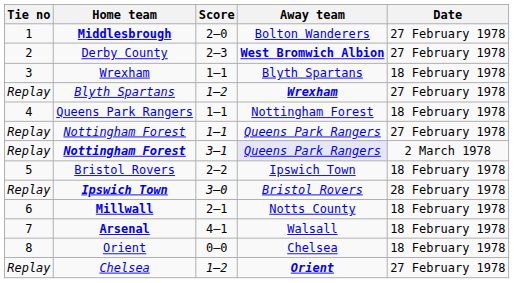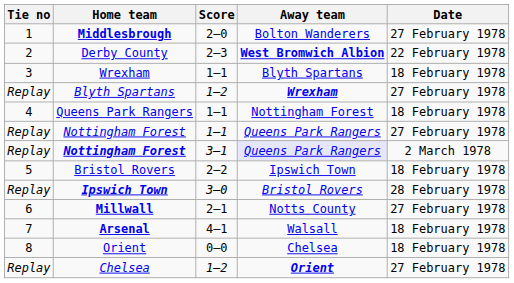 <table class="wikitable" style="text-align: center">
 <tr>
 <th>Tie no</th>
 <th>Home team</th>
 <th>Score</th>
 <th>Away team</th>
 <th>Date</th>
 </tr>
 <tr>
 <td>1</td>
 <td><strong><a href='#'>Middlesbrough</a></strong></td>
 <td>2–0</td>
 <td><a href='#'>Bolton Wanderers</a></td>
 <td>27 February 1978</td>
 </tr>
 <tr>
 <td>2</td>
 <td><a href='#'>Derby County</a></td>
 <td>2–3</td>
 <td><strong><a href='#'>West Bromwich Albion</a></strong></td>
-<td>27 February 1978</td>
+<td>22 February 1978</td>
 </tr>
 <tr>
 <td>3</td>
 <td><a href='#'>Wrexham</a></td>
 <td>1–1</td>
 <td><a href='#'>Blyth Spartans</a></td>
 <td>18 February 1978</td>
 </tr>
 <tr>
 <td><em>Replay</em></td>
 <td><em><a href='#'>Blyth Spartans</a></em></td>
 <td><em>1–2</em></td>
 <td><strong><em><a href='#'>Wrexham</a></em></strong></td>
 <td>27 February 1978</td>
 </tr>
 <tr>
 <td>4</td>
 <td><a href='#'>Queens Park Rangers</a></td>
 <td>1–1</td>
 <td><a href='#'>Nottingham Forest</a></td>
 <td>18 February 1978</td>
 </tr>
 <tr>
 <td><em>Replay</em></td>
 <td><em><a href='#'>Nottingham Forest</a></em></td>
 <td><em>1–1</em></td>
 <td><em><a href='#'>Queens Park Rangers</a></em></td>
 <td>27 February 1978</td>
 </tr>
 <tr>
 <td><em>Replay</em></td>
 <td><strong><em><a href='#'>Nottingham Forest</a></em></strong></td>
 <td><em>3–1</em></td>
 <td style="background: lavender;"><em><a href='#'>Queens Park Rangers</a></em></td>
 <td>2 March 1978</td>
 </tr>
 <tr>
 <td>5</td>
 <td><a href='#'>Bristol Rovers</a></td>
 <td>2–2</td>
 <td><a href='#'>Ipswich Town</a></td>
 <td>18 February 1978</td>
 </tr>
 <tr>
 <td><em>Replay</em></td>
 <td><strong><em><a href='#'>Ipswich Town</a></em></strong></td>
 <td><em>3–0</em></td>
 <td><em><a href='#'>Bristol Rovers</a></em></td>
 <td>28 February 1978</td>
 </tr>
 <tr>
 <td>6</td>
 <td><strong><a href='#'>Millwall</a></strong></td>
 <td>2–1</td>
 <td><a href='#'>Notts County</a></td>
-<td>18 February 1978</td>
+<td>27 February 1978</td>
 </tr>
 <tr>
 <td>7</td>
 <td><strong><a href='#'>Arsenal</a></strong></td>
 <td>4–1</td>
 <td><a href='#'>Walsall</a></td>
 <td>18 February 1978</td>
 </tr>
 <tr>
 <td>8</td>
 <td><a href='#'>Orient</a></td>
 <td>0–0</td>
 <td><a href='#'>Chelsea</a></td>
 <td>18 February 1978</td>
 </tr>
 <tr>
 <td><em>Replay</em></td>
 <td><em><a href='#'>Chelsea</a></em></td>
 <td><em>1–2</em></td>
 <td><strong><em><a href='#'>Orient</a></em></strong></td>
 <td>27 February 1978</td>
 </tr>
 </table>
